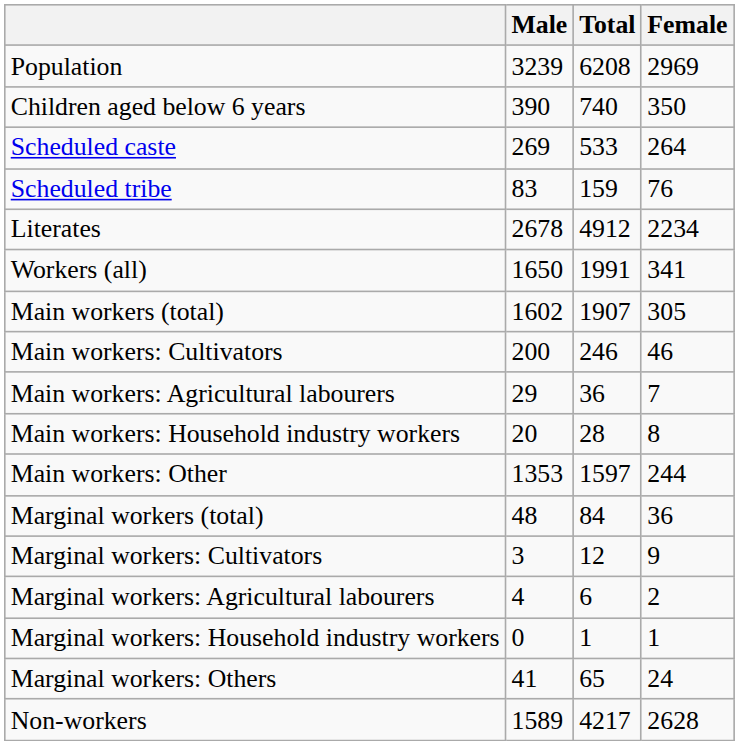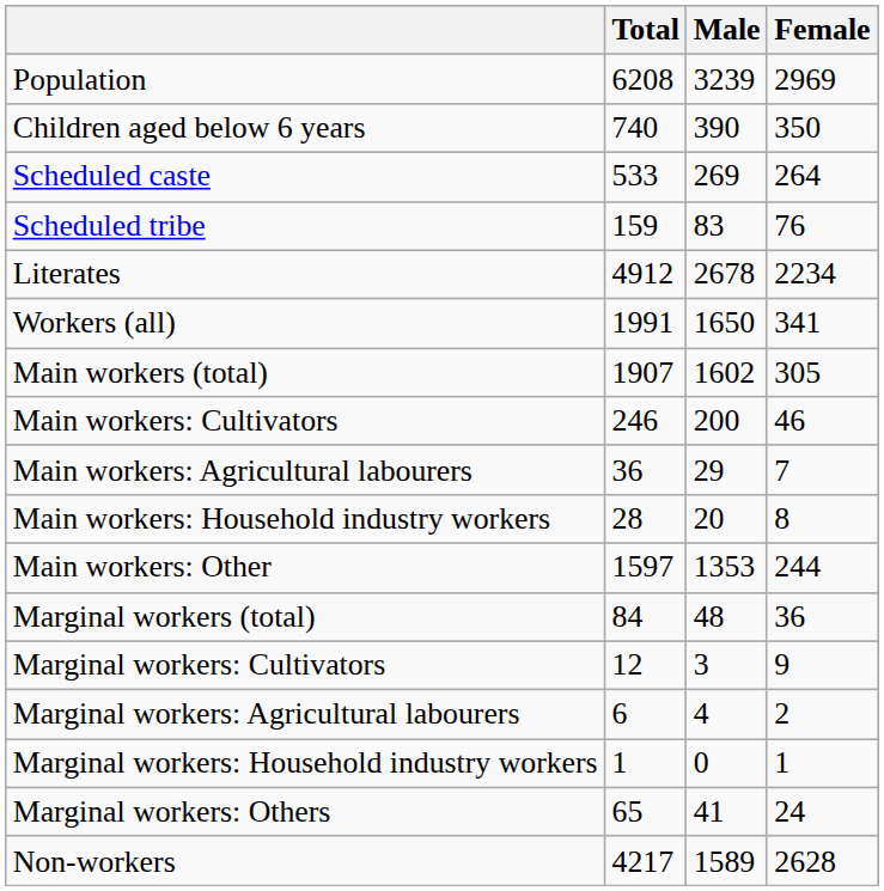 <table class="wikitable sortable">
 <tr>
 <th></th>
+<th>Total</th>
 <th>Male</th>
-<th>Total</th>
 <th>Female</th>
 </tr>
 <tr>
 <td>Population</td>
+<td>6208</td>
 <td>3239</td>
-<td>6208</td>
 <td>2969</td>
 </tr>
 <tr>
 <td>Children aged below 6 years</td>
+<td>740</td>
 <td>390</td>
-<td>740</td>
 <td>350</td>
 </tr>
 <tr>
 <td><a href='#'>Scheduled caste</a></td>
+<td>533</td>
 <td>269</td>
-<td>533</td>
 <td>264</td>
 </tr>
 <tr>
 <td><a href='#'>Scheduled tribe</a></td>
+<td>159</td>
 <td>83</td>
-<td>159</td>
 <td>76</td>
 </tr>
 <tr>
 <td>Literates</td>
+<td>4912</td>
 <td>2678</td>
-<td>4912</td>
 <td>2234</td>
 </tr>
 <tr>
 <td>Workers (all)</td>
+<td>1991</td>
 <td>1650</td>
-<td>1991</td>
 <td>341</td>
 </tr>
 <tr>
 <td>Main workers (total)</td>
+<td>1907</td>
 <td>1602</td>
-<td>1907</td>
 <td>305</td>
 </tr>
 <tr>
 <td>Main workers: Cultivators</td>
+<td>246</td>
 <td>200</td>
-<td>246</td>
 <td>46</td>
 </tr>
 <tr>
 <td>Main workers: Agricultural labourers</td>
+<td>36</td>
 <td>29</td>
-<td>36</td>
 <td>7</td>
 </tr>
 <tr>
 <td>Main workers: Household industry workers</td>
+<td>28</td>
 <td>20</td>
-<td>28</td>
 <td>8</td>
 </tr>
 <tr>
 <td>Main workers: Other</td>
+<td>1597</td>
 <td>1353</td>
-<td>1597</td>
 <td>244</td>
 </tr>
 <tr>
 <td>Marginal workers (total)</td>
+<td>84</td>
 <td>48</td>
-<td>84</td>
 <td>36</td>
 </tr>
 <tr>
 <td>Marginal workers: Cultivators</td>
+<td>12</td>
 <td>3</td>
-<td>12</td>
 <td>9</td>
 </tr>
 <tr>
 <td>Marginal workers: Agricultural labourers</td>
+<td>6</td>
 <td>4</td>
-<td>6</td>
 <td>2</td>
 </tr>
 <tr>
 <td>Marginal workers: Household industry workers</td>
+<td>1</td>
 <td>0</td>
-<td>1</td>
 <td>1</td>
 </tr>
 <tr>
 <td>Marginal workers: Others</td>
+<td>65</td>
 <td>41</td>
-<td>65</td>
 <td>24</td>
 </tr>
 <tr>
 <td>Non-workers</td>
+<td>4217</td>
 <td>1589</td>
-<td>4217</td>
 <td>2628</td>
 </tr>
 </table>
